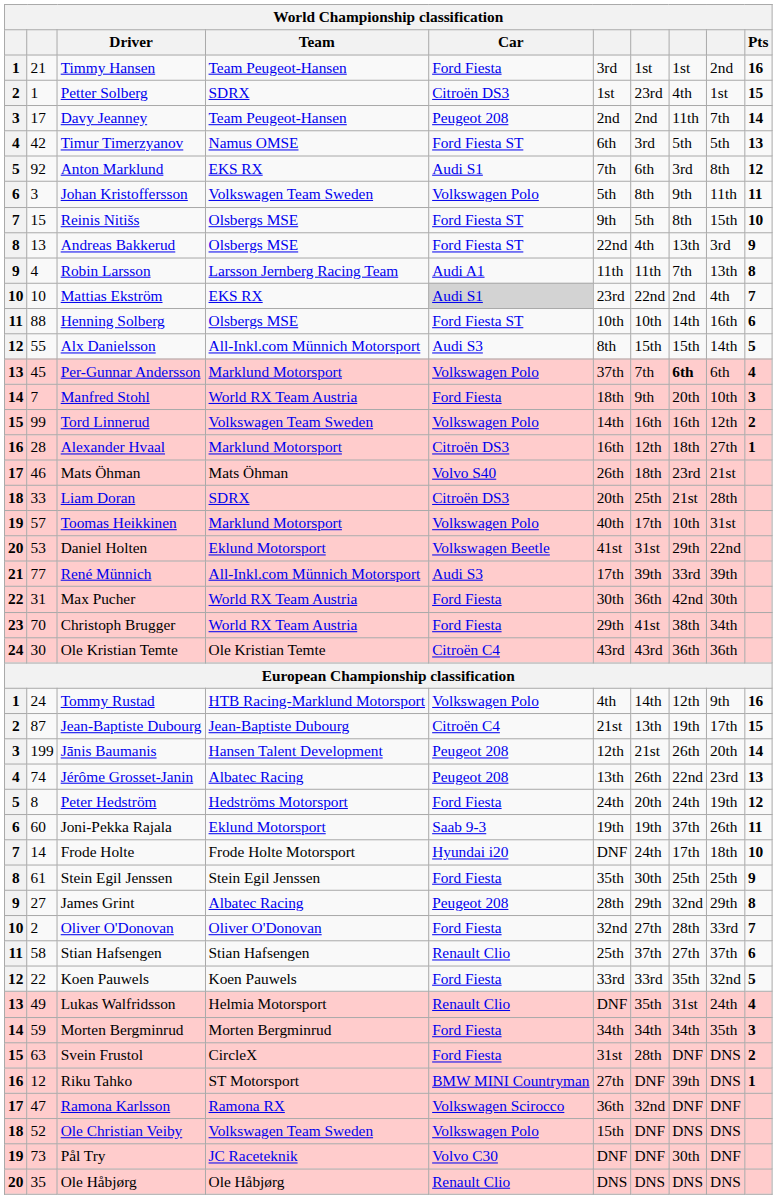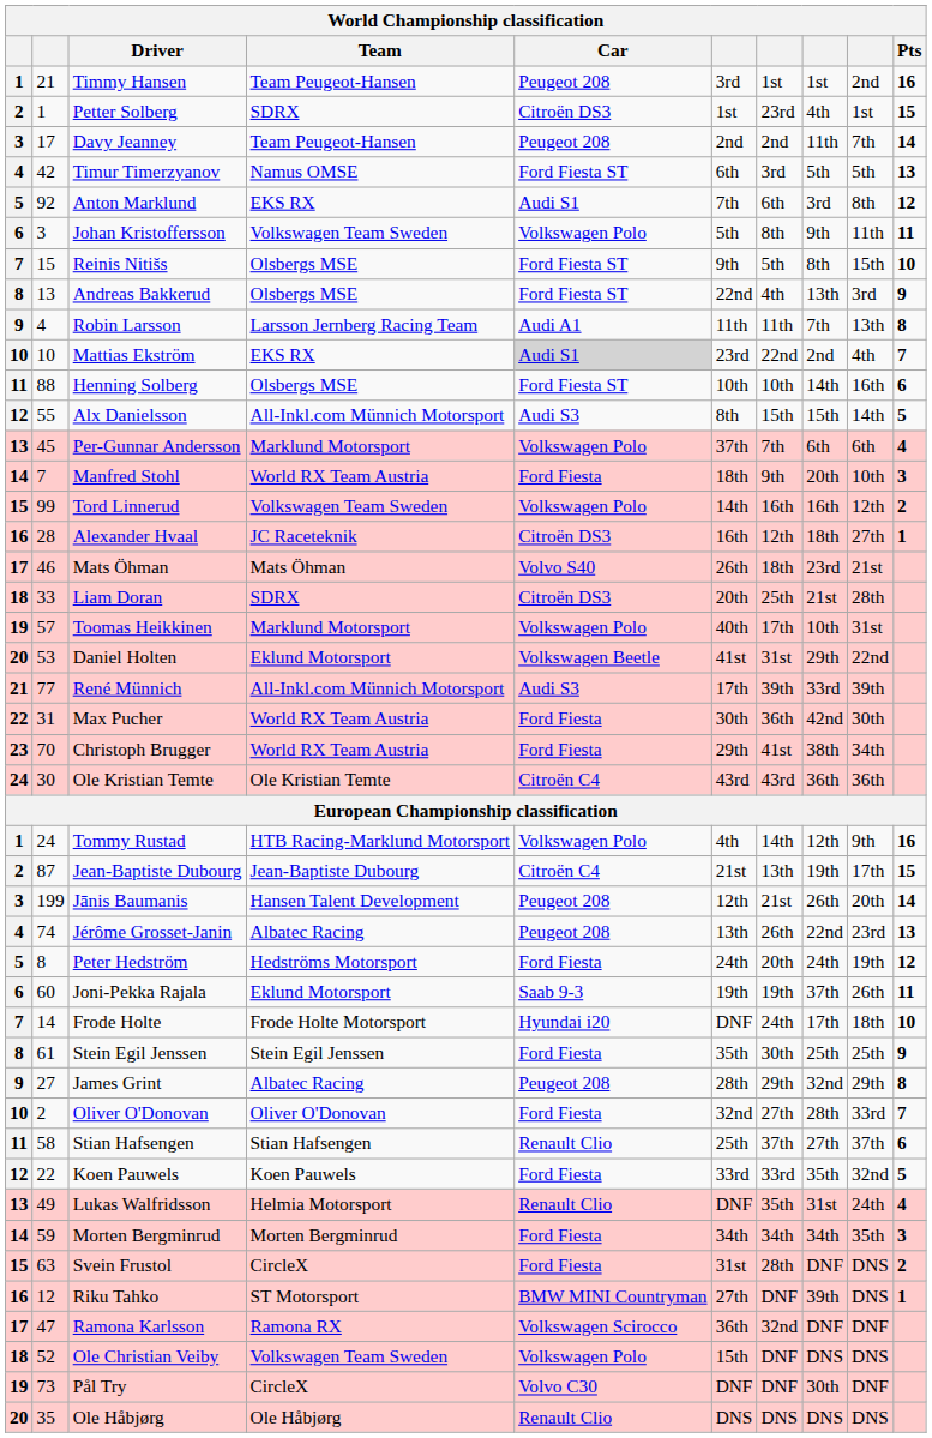 <table class=wikitable style="font-size:95%">
 <tr>
 <th colspan=10>World Championship classification</th>
 </tr>
 <tr>
 <th></th>
 <th></th>
 <th>Driver</th>
 <th>Team</th>
 <th>Car</th>
 <th></th>
 <th></th>
 <th></th>
 <th></th>
 <th>Pts</th>
 </tr>
 <tr>
 <th>1</th>
 <td>21</td>
 <td> <a href='#'>Timmy Hansen</a></td>
 <td><a href='#'>Team Peugeot-Hansen</a></td>
-<td><a href='#'>Ford Fiesta</a></td>
+<td><a href='#'>Peugeot 208</a></td>
 <td>3rd</td>
 <td>1st</td>
 <td>1st</td>
 <td>2nd</td>
 <td><strong>16</strong></td>
 </tr>
 <tr>
 <th>2</th>
 <td>1</td>
 <td> <a href='#'>Petter Solberg</a></td>
 <td><a href='#'>SDRX</a></td>
 <td><a href='#'>Citroën DS3</a></td>
 <td>1st</td>
 <td>23rd</td>
 <td>4th</td>
 <td>1st</td>
 <td><strong>15</strong></td>
 </tr>
 <tr>
 <th>3</th>
 <td>17</td>
 <td> <a href='#'>Davy Jeanney</a></td>
 <td><a href='#'>Team Peugeot-Hansen</a></td>
 <td><a href='#'>Peugeot 208</a></td>
 <td>2nd</td>
 <td>2nd</td>
 <td>11th</td>
 <td>7th</td>
 <td><strong>14</strong></td>
 </tr>
 <tr>
 <th>4</th>
 <td>42</td>
 <td> <a href='#'>Timur Timerzyanov</a></td>
 <td><a href='#'>Namus OMSE</a></td>
 <td><a href='#'>Ford Fiesta ST</a></td>
 <td>6th</td>
 <td>3rd</td>
 <td>5th</td>
 <td>5th</td>
 <td><strong>13</strong></td>
 </tr>
 <tr>
 <th>5</th>
 <td>92</td>
 <td> <a href='#'>Anton Marklund</a></td>
 <td><a href='#'>EKS RX</a></td>
 <td><a href='#'>Audi S1</a></td>
 <td>7th</td>
 <td>6th</td>
 <td>3rd</td>
 <td>8th</td>
 <td><strong>12</strong></td>
 </tr>
 <tr>
 <th>6</th>
 <td>3</td>
 <td> <a href='#'>Johan Kristoffersson</a></td>
 <td><a href='#'>Volkswagen Team Sweden</a></td>
 <td><a href='#'>Volkswagen Polo</a></td>
 <td>5th</td>
 <td>8th</td>
 <td>9th</td>
 <td>11th</td>
 <td><strong>11</strong></td>
 </tr>
 <tr>
 <th>7</th>
 <td>15</td>
 <td> <a href='#'>Reinis Nitišs</a></td>
 <td><a href='#'>Olsbergs MSE</a></td>
 <td><a href='#'>Ford Fiesta ST</a></td>
 <td>9th</td>
 <td>5th</td>
 <td>8th</td>
 <td>15th</td>
 <td><strong>10</strong></td>
 </tr>
 <tr>
 <th>8</th>
 <td>13</td>
 <td> <a href='#'>Andreas Bakkerud</a></td>
 <td><a href='#'>Olsbergs MSE</a></td>
 <td><a href='#'>Ford Fiesta ST</a></td>
 <td>22nd</td>
 <td>4th</td>
 <td>13th</td>
 <td>3rd</td>
 <td><strong>9</strong></td>
 </tr>
 <tr>
 <th>9</th>
 <td>4</td>
 <td> <a href='#'>Robin Larsson</a></td>
 <td><a href='#'>Larsson Jernberg Racing Team</a></td>
 <td><a href='#'>Audi A1</a></td>
 <td>11th</td>
 <td>11th</td>
 <td>7th</td>
 <td>13th</td>
 <td><strong>8</strong></td>
 </tr>
 <tr>
 <th>10</th>
 <td>10</td>
 <td> <a href='#'>Mattias Ekström</a></td>
 <td><a href='#'>EKS RX</a></td>
 <td style="background: lightgrey;"><a href='#'>Audi S1</a></td>
 <td>23rd</td>
 <td>22nd</td>
 <td>2nd</td>
 <td>4th</td>
 <td><strong>7</strong></td>
 </tr>
 <tr>
 <th>11</th>
 <td>88</td>
 <td> <a href='#'>Henning Solberg</a></td>
 <td><a href='#'>Olsbergs MSE</a></td>
 <td><a href='#'>Ford Fiesta ST</a></td>
 <td>10th</td>
 <td>10th</td>
 <td>14th</td>
 <td>16th</td>
 <td><strong>6</strong></td>
 </tr>
 <tr>
 <th>12</th>
 <td>55</td>
 <td> <a href='#'>Alx Danielsson</a></td>
 <td><a href='#'>All-Inkl.com Münnich Motorsport</a></td>
 <td><a href='#'>Audi S3</a></td>
 <td>8th</td>
 <td>15th</td>
 <td>15th</td>
 <td>14th</td>
 <td><strong>5</strong></td>
 </tr>
 <tr>
 <th style="background:#ffcccc;">13</th>
 <td style="background:#ffcccc;">45</td>
 <td style="background:#ffcccc;"> <a href='#'>Per-Gunnar Andersson</a></td>
 <td style="background:#ffcccc;"><a href='#'>Marklund Motorsport</a></td>
 <td style="background:#ffcccc;"><a href='#'>Volkswagen Polo</a></td>
 <td style="background:#ffcccc;">37th</td>
 <td style="background:#ffcccc;">7th</td>
-<td style="background:#ffcccc;"><strong>6th</strong></td>
+<td style="background:#ffcccc;">6th</td>
 <td style="background:#ffcccc;">6th</td>
 <td style="background:#ffcccc;"><strong>4</strong></td>
 </tr>
 <tr>
 <th style="background:#ffcccc;">14</th>
 <td style="background:#ffcccc;">7</td>
 <td style="background:#ffcccc;"> <a href='#'>Manfred Stohl</a></td>
 <td style="background:#ffcccc;"><a href='#'>World RX Team Austria</a></td>
 <td style="background:#ffcccc;"><a href='#'>Ford Fiesta</a></td>
 <td style="background:#ffcccc;">18th</td>
 <td style="background:#ffcccc;">9th</td>
 <td style="background:#ffcccc;">20th</td>
 <td style="background:#ffcccc;">10th</td>
 <td style="background:#ffcccc;"><strong>3</strong></td>
 </tr>
 <tr>
 <th style="background:#ffcccc;">15</th>
 <td style="background:#ffcccc;">99</td>
 <td style="background:#ffcccc;"> <a href='#'>Tord Linnerud</a></td>
 <td style="background:#ffcccc;"><a href='#'>Volkswagen Team Sweden</a></td>
 <td style="background:#ffcccc;"><a href='#'>Volkswagen Polo</a></td>
 <td style="background:#ffcccc;">14th</td>
 <td style="background:#ffcccc;">16th</td>
 <td style="background:#ffcccc;">16th</td>
 <td style="background:#ffcccc;">12th</td>
 <td style="background:#ffcccc;"><strong>2</strong></td>
 </tr>
 <tr>
 <th style="background:#ffcccc;">16</th>
 <td style="background:#ffcccc;">28</td>
 <td style="background:#ffcccc;"> <a href='#'>Alexander Hvaal</a></td>
-<td style="background:#ffcccc;"><a href='#'>Marklund Motorsport</a></td>
+<td style="background:#ffcccc;"><a href='#'>JC Raceteknik</a></td>
 <td style="background:#ffcccc;"><a href='#'>Citroën DS3</a></td>
 <td style="background:#ffcccc;">16th</td>
 <td style="background:#ffcccc;">12th</td>
 <td style="background:#ffcccc;">18th</td>
 <td style="background:#ffcccc;">27th</td>
 <td style="background:#ffcccc;"><strong>1</strong></td>
 </tr>
 <tr>
 <th style="background:#ffcccc;">17</th>
 <td style="background:#ffcccc;">46</td>
 <td style="background:#ffcccc;"> Mats Öhman</td>
 <td style="background:#ffcccc;">Mats Öhman</td>
 <td style="background:#ffcccc;"><a href='#'>Volvo S40</a></td>
 <td style="background:#ffcccc;">26th</td>
 <td style="background:#ffcccc;">18th</td>
 <td style="background:#ffcccc;">23rd</td>
 <td style="background:#ffcccc;">21st</td>
 <td style="background:#ffcccc;"></td>
 </tr>
 <tr>
 <th style="background:#ffcccc;">18</th>
 <td style="background:#ffcccc;">33</td>
 <td style="background:#ffcccc;"> <a href='#'>Liam Doran</a></td>
 <td style="background:#ffcccc;"><a href='#'>SDRX</a></td>
 <td style="background:#ffcccc;"><a href='#'>Citroën DS3</a></td>
 <td style="background:#ffcccc;">20th</td>
 <td style="background:#ffcccc;">25th</td>
 <td style="background:#ffcccc;">21st</td>
 <td style="background:#ffcccc;">28th</td>
 <td style="background:#ffcccc;"></td>
 </tr>
 <tr>
 <th style="background:#ffcccc;">19</th>
 <td style="background:#ffcccc;">57</td>
 <td style="background:#ffcccc;"> <a href='#'>Toomas Heikkinen</a></td>
 <td style="background:#ffcccc;"><a href='#'>Marklund Motorsport</a></td>
 <td style="background:#ffcccc;"><a href='#'>Volkswagen Polo</a></td>
 <td style="background:#ffcccc;">40th</td>
 <td style="background:#ffcccc;">17th</td>
 <td style="background:#ffcccc;">10th</td>
 <td style="background:#ffcccc;">31st</td>
 <td style="background:#ffcccc;"></td>
 </tr>
 <tr>
 <th style="background:#ffcccc;">20</th>
 <td style="background:#ffcccc;">53</td>
 <td style="background:#ffcccc;"> Daniel Holten</td>
 <td style="background:#ffcccc;"><a href='#'>Eklund Motorsport</a></td>
 <td style="background:#ffcccc;"><a href='#'>Volkswagen Beetle</a></td>
 <td style="background:#ffcccc;">41st</td>
 <td style="background:#ffcccc;">31st</td>
 <td style="background:#ffcccc;">29th</td>
 <td style="background:#ffcccc;">22nd</td>
 <td style="background:#ffcccc;"></td>
 </tr>
 <tr>
 <th style="background:#ffcccc;">21</th>
 <td style="background:#ffcccc;">77</td>
 <td style="background:#ffcccc;"> <a href='#'>René Münnich</a></td>
 <td style="background:#ffcccc;"><a href='#'>All-Inkl.com Münnich Motorsport</a></td>
 <td style="background:#ffcccc;"><a href='#'>Audi S3</a></td>
 <td style="background:#ffcccc;">17th</td>
 <td style="background:#ffcccc;">39th</td>
 <td style="background:#ffcccc;">33rd</td>
 <td style="background:#ffcccc;">39th</td>
 <td style="background:#ffcccc;"></td>
 </tr>
 <tr>
 <th style="background:#ffcccc;">22</th>
 <td style="background:#ffcccc;">31</td>
 <td style="background:#ffcccc;"> Max Pucher</td>
 <td style="background:#ffcccc;"><a href='#'>World RX Team Austria</a></td>
 <td style="background:#ffcccc;"><a href='#'>Ford Fiesta</a></td>
 <td style="background:#ffcccc;">30th</td>
 <td style="background:#ffcccc;">36th</td>
 <td style="background:#ffcccc;">42nd</td>
 <td style="background:#ffcccc;">30th</td>
 <td style="background:#ffcccc;"></td>
 </tr>
 <tr>
 <th style="background:#ffcccc;">23</th>
 <td style="background:#ffcccc;">70</td>
 <td style="background:#ffcccc;"> Christoph Brugger</td>
 <td style="background:#ffcccc;"><a href='#'>World RX Team Austria</a></td>
 <td style="background:#ffcccc;"><a href='#'>Ford Fiesta</a></td>
 <td style="background:#ffcccc;">29th</td>
 <td style="background:#ffcccc;">41st</td>
 <td style="background:#ffcccc;">38th</td>
 <td style="background:#ffcccc;">34th</td>
 <td style="background:#ffcccc;"></td>
 </tr>
 <tr>
 <th style="background:#ffcccc;">24</th>
 <td style="background:#ffcccc;">30</td>
 <td style="background:#ffcccc;"> Ole Kristian Temte</td>
 <td style="background:#ffcccc;">Ole Kristian Temte</td>
 <td style="background:#ffcccc;"><a href='#'>Citroën C4</a></td>
 <td style="background:#ffcccc;">43rd</td>
 <td style="background:#ffcccc;">43rd</td>
 <td style="background:#ffcccc;">36th</td>
 <td style="background:#ffcccc;">36th</td>
 <td style="background:#ffcccc;"></td>
 </tr>
 <tr>
 <th colspan=10>European Championship classification</th>
 </tr>
 <tr>
 <th>1</th>
 <td>24</td>
 <td> <a href='#'>Tommy Rustad</a></td>
 <td><a href='#'>HTB Racing-Marklund Motorsport</a></td>
 <td><a href='#'>Volkswagen Polo</a></td>
 <td>4th</td>
 <td>14th</td>
 <td>12th</td>
 <td>9th</td>
 <td><strong>16</strong></td>
 </tr>
 <tr>
 <th>2</th>
 <td>87</td>
 <td> <a href='#'>Jean-Baptiste Dubourg</a></td>
 <td><a href='#'>Jean-Baptiste Dubourg</a></td>
 <td><a href='#'>Citroën C4</a></td>
 <td>21st</td>
 <td>13th</td>
 <td>19th</td>
 <td>17th</td>
 <td><strong>15</strong></td>
 </tr>
 <tr>
 <th>3</th>
 <td>199</td>
 <td> <a href='#'>Jānis Baumanis</a></td>
 <td><a href='#'>Hansen Talent Development</a></td>
 <td><a href='#'>Peugeot 208</a></td>
 <td>12th</td>
 <td>21st</td>
 <td>26th</td>
 <td>20th</td>
 <td><strong>14</strong></td>
 </tr>
 <tr>
 <th>4</th>
 <td>74</td>
 <td> <a href='#'>Jérôme Grosset-Janin</a></td>
 <td><a href='#'>Albatec Racing</a></td>
 <td><a href='#'>Peugeot 208</a></td>
 <td>13th</td>
 <td>26th</td>
 <td>22nd</td>
 <td>23rd</td>
 <td><strong>13</strong></td>
 </tr>
 <tr>
 <th>5</th>
 <td>8</td>
 <td> <a href='#'>Peter Hedström</a></td>
 <td><a href='#'>Hedströms Motorsport</a></td>
 <td><a href='#'>Ford Fiesta</a></td>
 <td>24th</td>
 <td>20th</td>
 <td>24th</td>
 <td>19th</td>
 <td><strong>12</strong></td>
 </tr>
 <tr>
 <th>6</th>
 <td>60</td>
 <td> Joni-Pekka Rajala</td>
 <td><a href='#'>Eklund Motorsport</a></td>
 <td><a href='#'>Saab 9-3</a></td>
 <td>19th</td>
 <td>19th</td>
 <td>37th</td>
 <td>26th</td>
 <td><strong>11</strong></td>
 </tr>
 <tr>
 <th>7</th>
 <td>14</td>
 <td> Frode Holte</td>
 <td>Frode Holte Motorsport</td>
 <td><a href='#'>Hyundai i20</a></td>
 <td>DNF</td>
 <td>24th</td>
 <td>17th</td>
 <td>18th</td>
 <td><strong>10</strong></td>
 </tr>
 <tr>
 <th>8</th>
 <td>61</td>
 <td> Stein Egil Jenssen</td>
 <td>Stein Egil Jenssen</td>
 <td><a href='#'>Ford Fiesta</a></td>
 <td>35th</td>
 <td>30th</td>
 <td>25th</td>
 <td>25th</td>
 <td><strong>9</strong></td>
 </tr>
 <tr>
 <th>9</th>
 <td>27</td>
 <td> James Grint</td>
 <td><a href='#'>Albatec Racing</a></td>
 <td><a href='#'>Peugeot 208</a></td>
 <td>28th</td>
 <td>29th</td>
 <td>32nd</td>
 <td>29th</td>
 <td><strong>8</strong></td>
 </tr>
 <tr>
 <th>10</th>
 <td>2</td>
 <td> <a href='#'>Oliver O'Donovan</a></td>
 <td><a href='#'>Oliver O'Donovan</a></td>
 <td><a href='#'>Ford Fiesta</a></td>
 <td>32nd</td>
 <td>27th</td>
 <td>28th</td>
 <td>33rd</td>
 <td><strong>7</strong></td>
 </tr>
 <tr>
 <th>11</th>
 <td>58</td>
 <td> Stian Hafsengen</td>
 <td>Stian Hafsengen</td>
 <td><a href='#'>Renault Clio</a></td>
 <td>25th</td>
 <td>37th</td>
 <td>27th</td>
 <td>37th</td>
 <td><strong>6</strong></td>
 </tr>
 <tr>
 <th>12</th>
 <td>22</td>
 <td> Koen Pauwels</td>
 <td>Koen Pauwels</td>
 <td><a href='#'>Ford Fiesta</a></td>
 <td>33rd</td>
 <td>33rd</td>
 <td>35th</td>
 <td>32nd</td>
 <td><strong>5</strong></td>
 </tr>
 <tr>
 <th style="background:#ffcccc;">13</th>
 <td style="background:#ffcccc;">49</td>
 <td style="background:#ffcccc;"> Lukas Walfridsson</td>
 <td style="background:#ffcccc;">Helmia Motorsport</td>
 <td style="background:#ffcccc;"><a href='#'>Renault Clio</a></td>
 <td style="background:#ffcccc;">DNF</td>
 <td style="background:#ffcccc;">35th</td>
 <td style="background:#ffcccc;">31st</td>
 <td style="background:#ffcccc;">24th</td>
 <td style="background:#ffcccc;"><strong>4</strong></td>
 </tr>
 <tr>
 <th style="background:#ffcccc;">14</th>
 <td style="background:#ffcccc;">59</td>
 <td style="background:#ffcccc;"> Morten Bergminrud</td>
 <td style="background:#ffcccc;">Morten Bergminrud</td>
 <td style="background:#ffcccc;"><a href='#'>Ford Fiesta</a></td>
 <td style="background:#ffcccc;">34th</td>
 <td style="background:#ffcccc;">34th</td>
 <td style="background:#ffcccc;">34th</td>
 <td style="background:#ffcccc;">35th</td>
 <td style="background:#ffcccc;"><strong>3</strong></td>
 </tr>
 <tr>
 <th style="background:#ffcccc;">15</th>
 <td style="background:#ffcccc;">63</td>
 <td style="background:#ffcccc;"> Svein Frustol</td>
 <td style="background:#ffcccc;">CircleX</td>
 <td style="background:#ffcccc;"><a href='#'>Ford Fiesta</a></td>
 <td style="background:#ffcccc;">31st</td>
 <td style="background:#ffcccc;">28th</td>
 <td style="background:#ffcccc;">DNF</td>
 <td style="background:#ffcccc;">DNS</td>
 <td style="background:#ffcccc;"><strong>2</strong></td>
 </tr>
 <tr>
 <th style="background:#ffcccc;">16</th>
 <td style="background:#ffcccc;">12</td>
 <td style="background:#ffcccc;"> Riku Tahko</td>
 <td style="background:#ffcccc;">ST Motorsport</td>
 <td style="background:#ffcccc;"><a href='#'>BMW MINI Countryman</a></td>
 <td style="background:#ffcccc;">27th</td>
 <td style="background:#ffcccc;">DNF</td>
 <td style="background:#ffcccc;">39th</td>
 <td style="background:#ffcccc;">DNS</td>
 <td style="background:#ffcccc;"><strong>1</strong></td>
 </tr>
 <tr>
 <th style="background:#ffcccc;">17</th>
 <td style="background:#ffcccc;">47</td>
 <td style="background:#ffcccc;"> <a href='#'>Ramona Karlsson</a></td>
 <td style="background:#ffcccc;"><a href='#'>Ramona RX</a></td>
 <td style="background:#ffcccc;"><a href='#'>Volkswagen Scirocco</a></td>
 <td style="background:#ffcccc;">36th</td>
 <td style="background:#ffcccc;">32nd</td>
 <td style="background:#ffcccc;">DNF</td>
 <td style="background:#ffcccc;">DNF</td>
 <td style="background:#ffcccc;"></td>
 </tr>
 <tr>
 <th style="background:#ffcccc;">18</th>
 <td style="background:#ffcccc;">52</td>
 <td style="background:#ffcccc;"> <a href='#'>Ole Christian Veiby</a></td>
 <td style="background:#ffcccc;"><a href='#'>Volkswagen Team Sweden</a></td>
 <td style="background:#ffcccc;"><a href='#'>Volkswagen Polo</a></td>
 <td style="background:#ffcccc;">15th</td>
 <td style="background:#ffcccc;">DNF</td>
 <td style="background:#ffcccc;">DNS</td>
 <td style="background:#ffcccc;">DNS</td>
 <td style="background:#ffcccc;"></td>
 </tr>
 <tr>
 <th style="background:#ffcccc;">19</th>
 <td style="background:#ffcccc;">73</td>
 <td style="background:#ffcccc;"> Pål Try</td>
-<td style="background:#ffcccc;"><a href='#'>JC Raceteknik</a></td>
+<td style="background:#ffcccc;">CircleX</td>
 <td style="background:#ffcccc;"><a href='#'>Volvo C30</a></td>
 <td style="background:#ffcccc;">DNF</td>
 <td style="background:#ffcccc;">DNF</td>
 <td style="background:#ffcccc;">30th</td>
 <td style="background:#ffcccc;">DNF</td>
 <td style="background:#ffcccc;"></td>
 </tr>
 <tr>
 <th style="background:#ffcccc;">20</th>
 <td style="background:#ffcccc;">35</td>
 <td style="background:#ffcccc;"> Ole Håbjørg</td>
 <td style="background:#ffcccc;">Ole Håbjørg</td>
 <td style="background:#ffcccc;"><a href='#'>Renault Clio</a></td>
 <td style="background:#ffcccc;">DNS</td>
 <td style="background:#ffcccc;">DNS</td>
 <td style="background:#ffcccc;">DNS</td>
 <td style="background:#ffcccc;">DNS</td>
 <td style="background:#ffcccc;"></td>
 </tr>
 </table>
